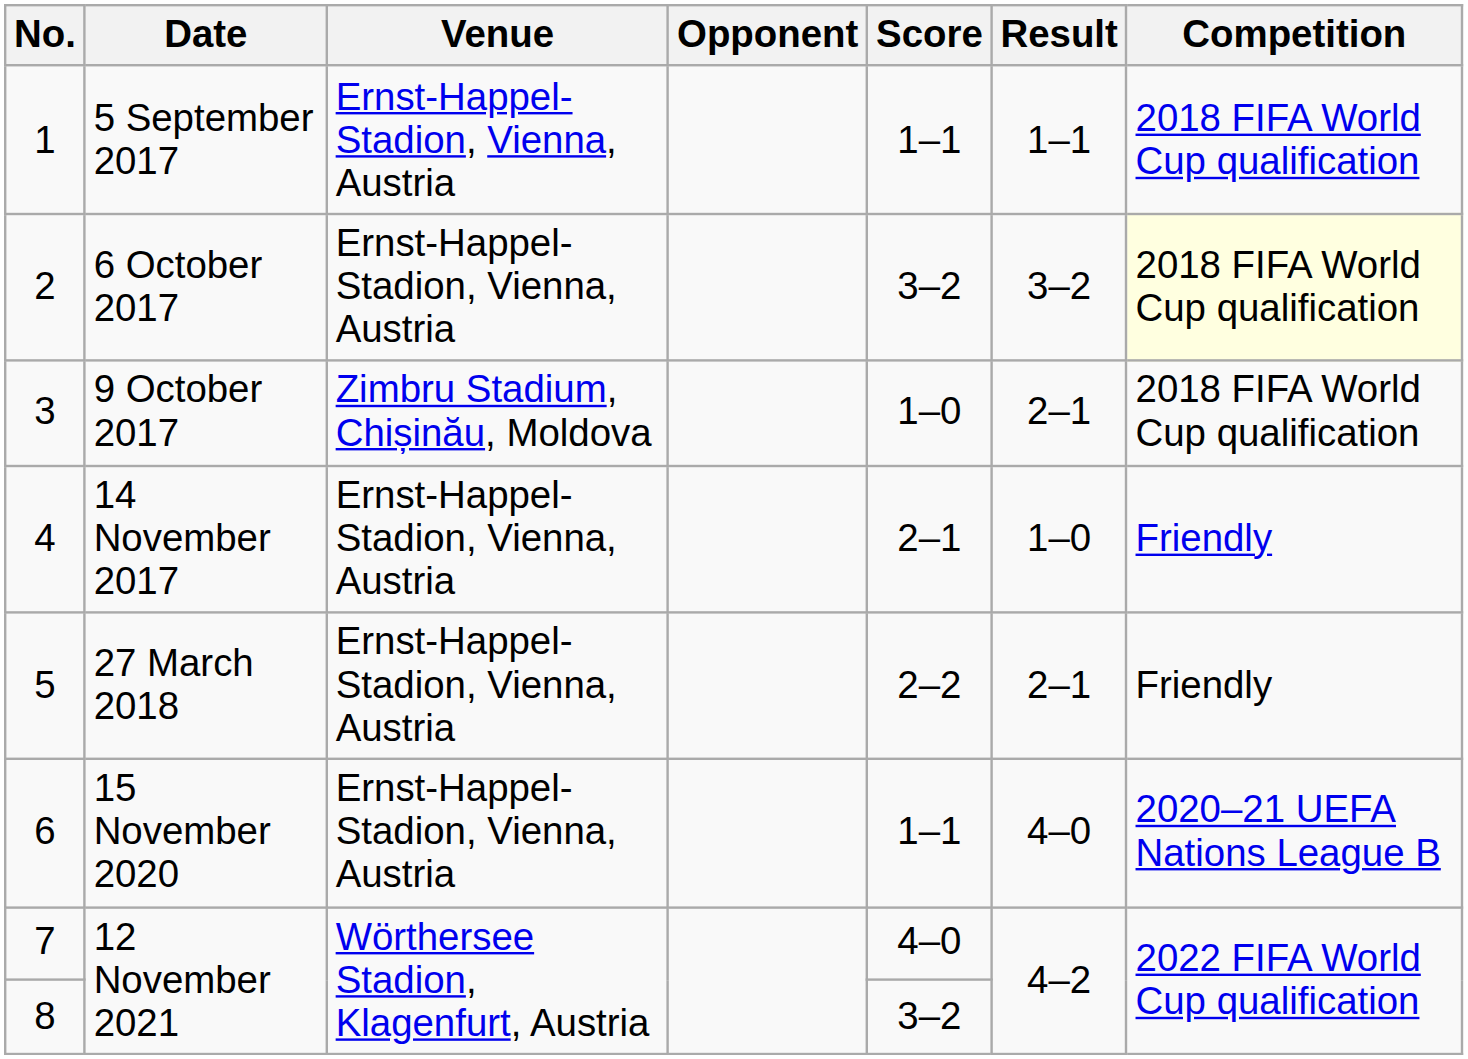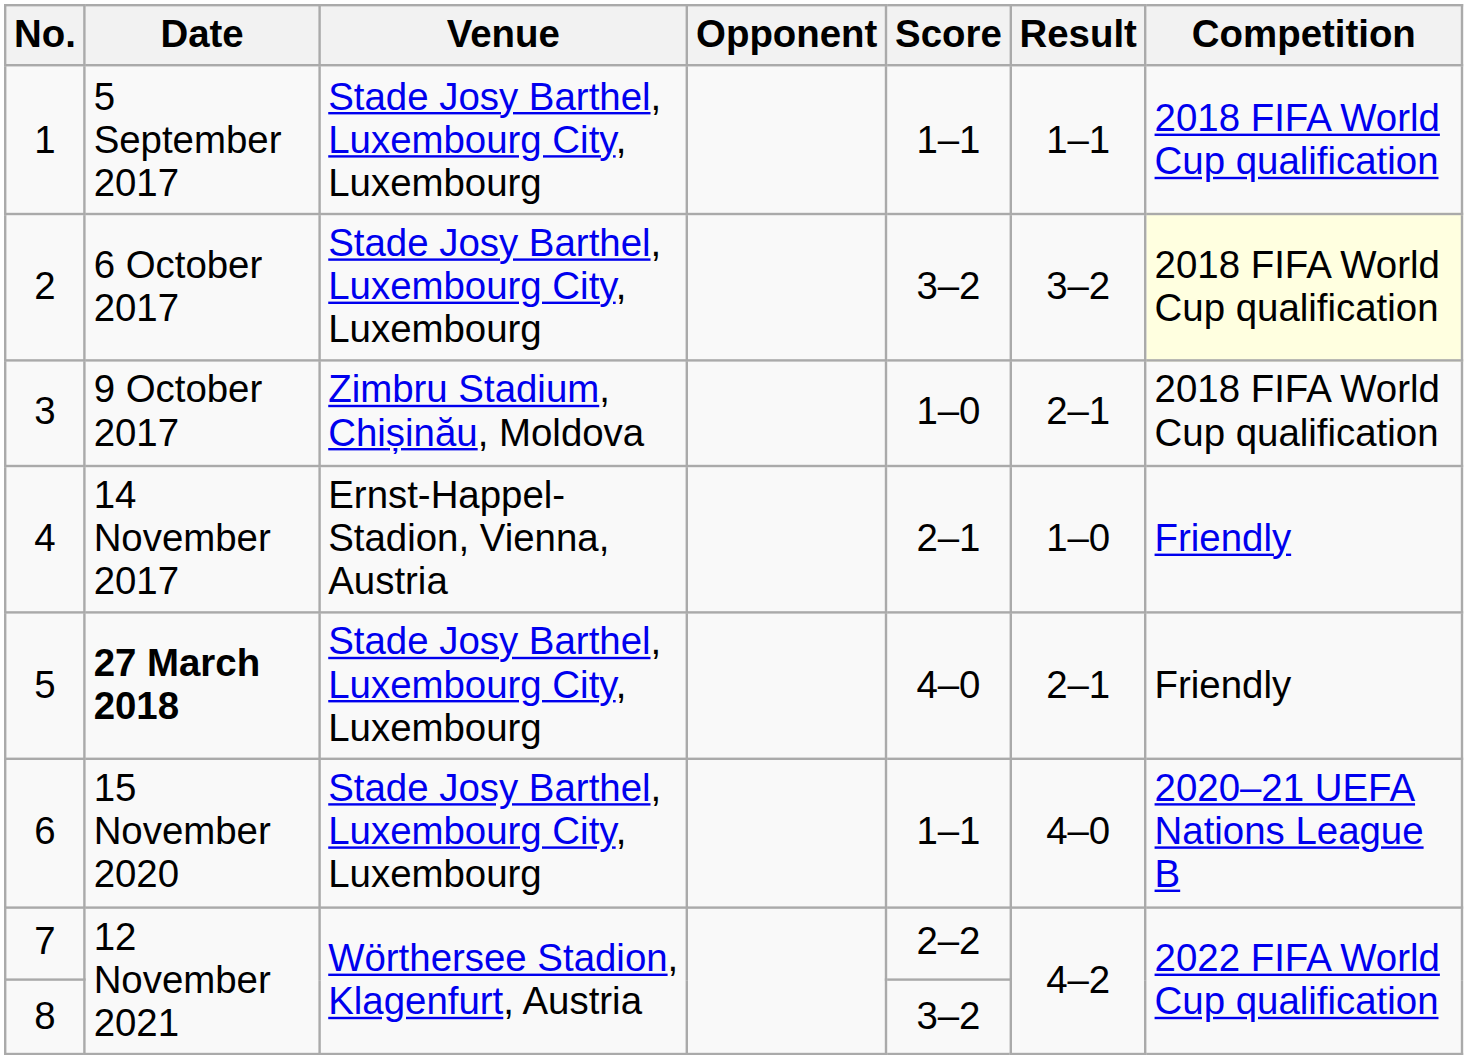 <table class="wikitable sortable">
 <tr>
 <th scope="col">No.</th>
 <th scope="col">Date</th>
 <th scope="col">Venue</th>
 <th scope="col">Opponent</th>
 <th scope="col">Score</th>
 <th scope="col">Result</th>
 <th scope="col">Competition</th>
 </tr>
 <tr>
 <td align="center">1</td>
 <td>5 September 2017</td>
-<td><a href='#'>Ernst-Happel-Stadion</a>, <a href='#'>Vienna</a>, Austria</td>
+<td><a href='#'>Stade Josy Barthel</a>, <a href='#'>Luxembourg City</a>, Luxembourg</td>
 <td></td>
 <td align="center">1–1</td>
 <td align="center">1–1</td>
 <td><a href='#'>2018 FIFA World Cup qualification</a></td>
 </tr>
 <tr>
 <td align="center">2</td>
 <td>6 October 2017</td>
-<td>Ernst-Happel-Stadion, Vienna, Austria</td>
+<td><a href='#'>Stade Josy Barthel</a>, <a href='#'>Luxembourg City</a>, Luxembourg</td>
 <td></td>
 <td align="center">3–2</td>
 <td align="center">3–2</td>
 <td style="background: lightyellow;">2018 FIFA World Cup qualification</td>
 </tr>
 <tr>
 <td align="center">3</td>
 <td>9 October 2017</td>
 <td><a href='#'>Zimbru Stadium</a>, <a href='#'>Chișinău</a>, Moldova</td>
 <td></td>
 <td align="center">1–0</td>
 <td align="center">2–1</td>
 <td>2018 FIFA World Cup qualification</td>
 </tr>
 <tr>
 <td align="center">4</td>
 <td>14 November 2017</td>
 <td>Ernst-Happel-Stadion, Vienna, Austria</td>
 <td></td>
 <td align="center">2–1</td>
 <td align="center">1–0</td>
 <td><a href='#'>Friendly</a></td>
 </tr>
 <tr>
 <td align="center">5</td>
-<td>27 March 2018</td>
-<td>Ernst-Happel-Stadion, Vienna, Austria</td>
+<td><strong>27 March 2018</strong></td>
+<td><a href='#'>Stade Josy Barthel</a>, <a href='#'>Luxembourg City</a>, Luxembourg</td>
 <td></td>
-<td align="center">2–2</td>
+<td align="center">4–0</td>
 <td align="center">2–1</td>
 <td>Friendly</td>
 </tr>
 <tr>
 <td align="center">6</td>
 <td>15 November 2020</td>
-<td>Ernst-Happel-Stadion, Vienna, Austria</td>
+<td><a href='#'>Stade Josy Barthel</a>, <a href='#'>Luxembourg City</a>, Luxembourg</td>
 <td></td>
 <td align="center">1–1</td>
 <td align="center">4–0</td>
 <td><a href='#'>2020–21 UEFA Nations League B</a></td>
 </tr>
 <tr>
 <td align="center">7</td>
 <td rowspan="2">12 November 2021</td>
 <td rowspan="2"><a href='#'>Wörthersee Stadion</a>, <a href='#'>Klagenfurt</a>, Austria</td>
 <td rowspan="2"></td>
-<td align="center">4–0</td>
+<td align="center">2–2</td>
 <td align=center rowspan="2">4–2</td>
 <td rowspan="2"><a href='#'>2022 FIFA World Cup qualification</a></td>
 </tr>
 <tr>
 <td align="center">8</td>
 <td align="center">3–2</td>
 </tr>
 </table>
